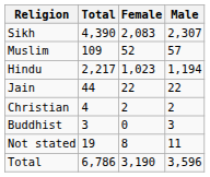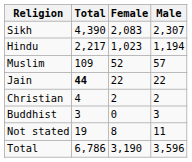 <table class="wikitable sortable">
 <tr>
 <th>Religion</th>
 <th>Total</th>
 <th>Female</th>
 <th>Male</th>
 </tr>
 <tr>
 <td>Sikh</td>
 <td>4,390</td>
 <td>2,083</td>
 <td>2,307</td>
 </tr>
 <tr>
+<td>Hindu</td>
+<td>2,217</td>
+<td>1,023</td>
+<td>1,194</td>
+</tr>
+<tr>
 <td>Muslim</td>
 <td>109</td>
 <td>52</td>
 <td>57</td>
 </tr>
 <tr>
-<td>Hindu</td>
-<td>2,217</td>
-<td>1,023</td>
-<td>1,194</td>
-</tr>
-<tr>
 <td>Jain</td>
-<td>44</td>
+<td><strong>44</strong></td>
 <td>22</td>
 <td>22</td>
 </tr>
 <tr>
 <td>Christian</td>
 <td>4</td>
 <td>2</td>
 <td>2</td>
 </tr>
 <tr>
 <td>Buddhist</td>
 <td>3</td>
 <td>0</td>
 <td>3</td>
 </tr>
 <tr>
 <td>Not stated</td>
 <td>19</td>
 <td>8</td>
 <td>11</td>
 </tr>
 <tr>
 <td>Total</td>
 <td>6,786</td>
 <td>3,190</td>
 <td>3,596</td>
 </tr>
 </table>
